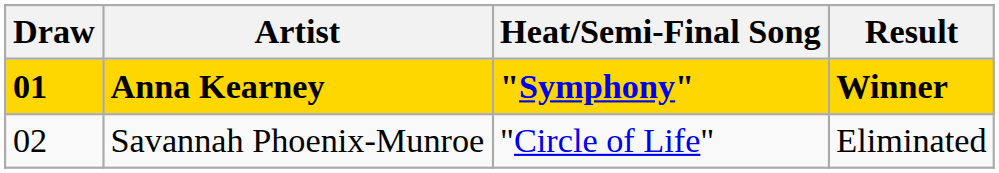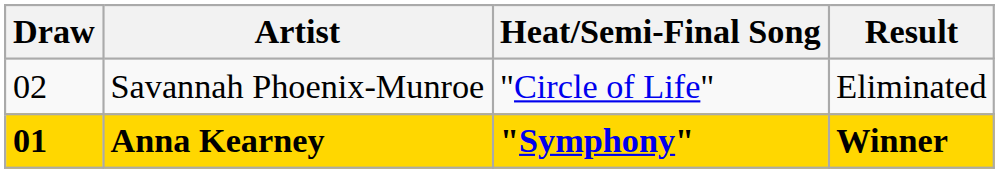 <table class="sortable wikitable">
 <tr>
 <th>Draw</th>
 <th>Artist</th>
 <th>Heat/Semi-Final Song </th>
 <th>Result</th>
 </tr>
+<tr>
+<td>02</td>
+<td>Savannah Phoenix-Munroe</td>
+<td>"<a href='#'>Circle of Life</a>" </td>
+<td>Eliminated</td>
+</tr>
 <tr style="font-weight: bold; background: gold;">
 <td>01</td>
 <td>Anna Kearney</td>
 <td>"<a href='#'>Symphony</a>" </td>
 <td>Winner</td>
 </tr>
-<tr>
-<td>02</td>
-<td>Savannah Phoenix-Munroe</td>
-<td>"<a href='#'>Circle of Life</a>" </td>
-<td>Eliminated</td>
-</tr>
 </table>
